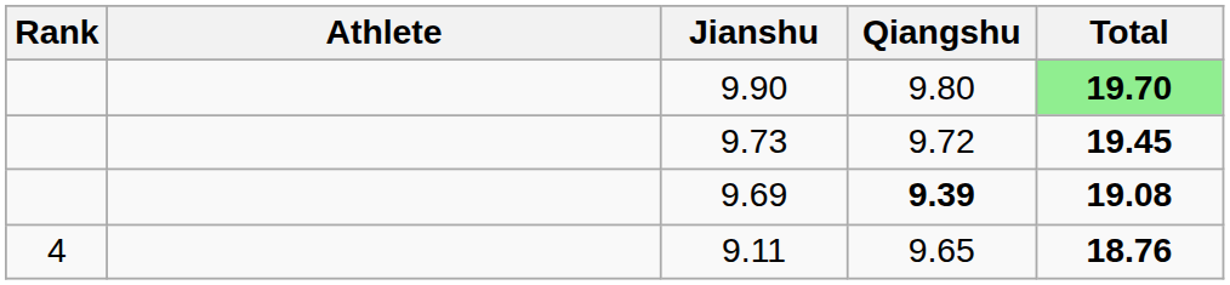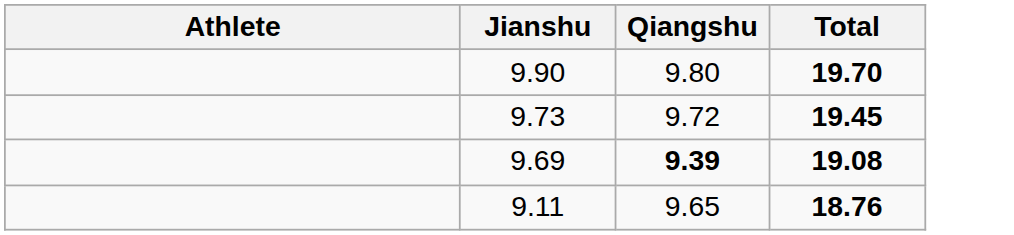 <table class=wikitable style="text-align:center">
 <tr>
-<th width=40>Rank</th>
 <th width=250>Athlete</th>
 <th width=80>Jianshu</th>
 <th width=80>Qiangshu</th>
 <th width=80>Total</th>
 </tr>
 <tr>
-<td></td>
 <td align=left></td>
 <td>9.90</td>
 <td>9.80</td>
-<td style="background: lightgreen;"><strong>19.70</strong></td>
+<td><strong>19.70</strong></td>
 </tr>
 <tr>
-<td></td>
 <td align=left></td>
 <td>9.73</td>
 <td>9.72</td>
 <td><strong>19.45</strong></td>
 </tr>
 <tr>
-<td></td>
 <td align=left></td>
 <td>9.69</td>
 <td><strong>9.39</strong></td>
 <td><strong>19.08</strong></td>
 </tr>
 <tr>
-<td>4</td>
 <td align=left></td>
 <td>9.11</td>
 <td>9.65</td>
 <td><strong>18.76</strong></td>
 </tr>
 </table>
